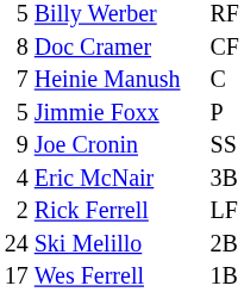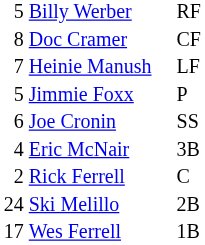 <table>
 <tr>
 <td>  5</td>
 <td><a href='#'>Billy Werber</a></td>
 <td>RF</td>
 </tr>
 <tr>
 <td>  8</td>
 <td><a href='#'>Doc Cramer</a></td>
 <td>CF</td>
 </tr>
 <tr>
 <td>  7</td>
 <td><a href='#'>Heinie Manush</a>    </td>
-<td>C</td>
+<td>LF</td>
 </tr>
 <tr>
 <td>  5</td>
 <td><a href='#'>Jimmie Foxx</a></td>
 <td>P</td>
 </tr>
 <tr>
-<td>  9</td>
+<td>  6</td>
 <td><a href='#'>Joe Cronin</a> </td>
 <td>SS</td>
 </tr>
 <tr>
 <td>  4</td>
 <td><a href='#'>Eric McNair</a></td>
 <td>3B</td>
 </tr>
 <tr>
 <td>  2</td>
 <td><a href='#'>Rick Ferrell</a></td>
-<td>LF</td>
+<td>C</td>
 </tr>
 <tr>
 <td>24</td>
 <td><a href='#'>Ski Melillo</a></td>
 <td>2B</td>
 </tr>
 <tr>
 <td>17</td>
 <td><a href='#'>Wes Ferrell</a></td>
 <td>1B</td>
 </tr>
 <tr>
 </tr>
 </table>
